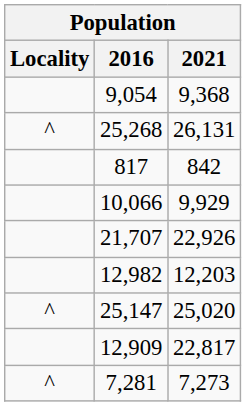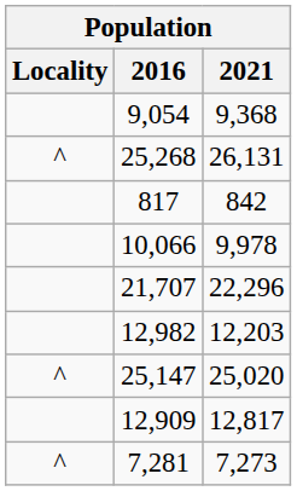 <table class="wikitable sortable" style="text-align:center;">
 <tr>
 <th colspan="3" style="text-align:center;  font-weight:bold">Population</th>
 </tr>
 <tr>
 <th style="text-align:center; background:  font-weight:bold">Locality</th>
 <th style="text-align:center; background:  font-weight:bold"><strong>2016</strong></th>
 <th style="text-align:center; background:  font-weight:bold"><strong>2021</strong></th>
 </tr>
 <tr>
 <td></td>
 <td>9,054</td>
 <td>9,368</td>
 </tr>
 <tr>
 <td>^</td>
 <td>25,268</td>
 <td>26,131</td>
 </tr>
 <tr>
 <td></td>
 <td>817</td>
 <td>842</td>
 </tr>
 <tr>
 <td></td>
 <td>10,066</td>
-<td>9,929</td>
+<td>9,978</td>
 </tr>
 <tr>
 <td></td>
 <td>21,707</td>
-<td>22,926</td>
+<td>22,296</td>
 </tr>
 <tr>
 <td></td>
 <td>12,982</td>
 <td>12,203</td>
 </tr>
 <tr>
 <td>^</td>
 <td>25,147</td>
 <td>25,020</td>
 </tr>
 <tr>
 <td></td>
 <td>12,909</td>
-<td>22,817</td>
+<td>12,817</td>
 </tr>
 <tr>
 <td>^</td>
 <td>7,281</td>
 <td>7,273</td>
 </tr>
 </table>
